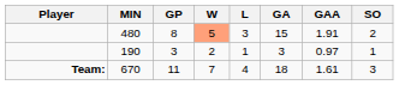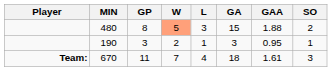 <table class="wikitable sortable" width="60%">
 <tr>
 <th bgcolor="#DDDDFF" width="10%">Player</th>
 <th width="3%" bgcolor="#DDDDFF" title="Minutes played">MIN</th>
 <th width="3%" bgcolor="#DDDDFF" title="Games played in">GP</th>
 <th width="3%" bgcolor="#DDDDFF" title="Games played in">W</th>
 <th width="3%" bgcolor="#DDDDFF"title="Games played in">L</th>
 <th width="3%" bgcolor="#DDDDFF" title="Goals against">GA</th>
 <th width="3%" bgcolor="#DDDDFF" title="Goals against average">GAA</th>
 <th width="3%" bgcolor="#DDDDFF" title="Shut-outs">SO</th>
 </tr>
 <tr align="center">
 <td align="right"></td>
 <td>480</td>
 <td>8</td>
 <td style="background: lightsalmon;">5</td>
 <td>3</td>
 <td>15</td>
-<td>1.91</td>
+<td>1.88</td>
 <td>2</td>
 </tr>
 <tr align="center">
 <td align="right"></td>
 <td>190</td>
 <td>3</td>
 <td>2</td>
 <td>1</td>
 <td>3</td>
-<td>0.97</td>
+<td>0.95</td>
 <td>1</td>
 </tr>
 <tr align="center">
 <td align="right"><strong>Team:</strong></td>
 <td>670</td>
 <td>11</td>
 <td>7</td>
 <td>4</td>
 <td>18</td>
 <td>1.61</td>
 <td>3</td>
 </tr>
 </table>
